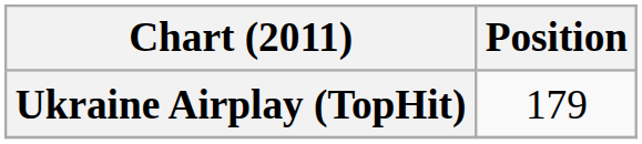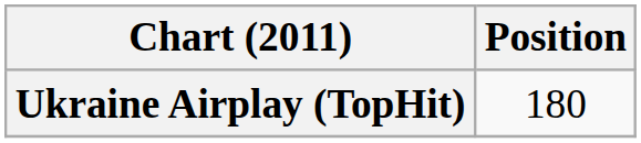 <table class="wikitable plainrowheaders" style="text-align:center">
 <tr>
 <th scope="col">Chart (2011)</th>
 <th scope="col">Position</th>
 </tr>
 <tr>
 <th scope="row">Ukraine Airplay (TopHit)</th>
-<td>179</td>
+<td>180</td>
 </tr>
 <tr>
 </tr>
 </table>
